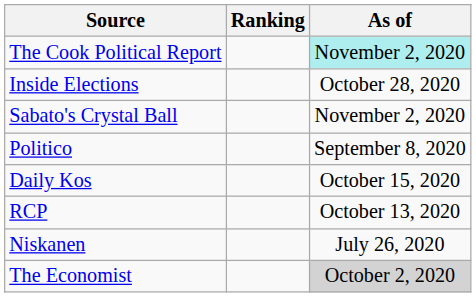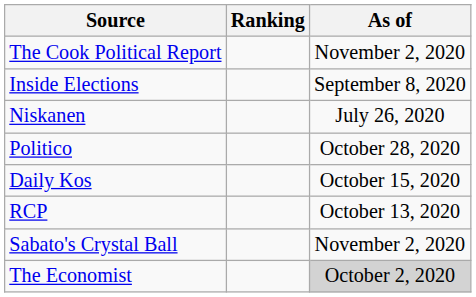 <table class="wikitable" style="text-align:center">
 <tr>
 <th>Source</th>
 <th>Ranking</th>
 <th>As of</th>
 </tr>
 <tr>
 <td align=left><a href='#'>The Cook Political Report</a></td>
 <td></td>
-<td style="background: paleturquoise;">November 2, 2020</td>
+<td>November 2, 2020</td>
 </tr>
 <tr>
 <td align=left><a href='#'>Inside Elections</a></td>
 <td></td>
-<td>October 28, 2020</td>
+<td>September 8, 2020</td>
 </tr>
 <tr>
-<td align=left><a href='#'>Sabato's Crystal Ball</a></td>
+<td align="left"><a href='#'>Niskanen</a></td>
 <td></td>
-<td>November 2, 2020</td>
+<td>July 26, 2020</td>
 </tr>
 <tr>
 <td align="left"><a href='#'>Politico</a></td>
 <td></td>
-<td>September 8, 2020</td>
+<td>October 28, 2020</td>
 </tr>
 <tr>
 <td align="left"><a href='#'>Daily Kos</a></td>
 <td></td>
 <td>October 15, 2020</td>
 </tr>
 <tr>
 <td align="left"><a href='#'>RCP</a></td>
 <td></td>
 <td>October 13, 2020</td>
 </tr>
 <tr>
-<td align="left"><a href='#'>Niskanen</a></td>
+<td align=left><a href='#'>Sabato's Crystal Ball</a></td>
 <td></td>
-<td>July 26, 2020</td>
+<td>November 2, 2020</td>
 </tr>
 <tr>
 <td align="left"><a href='#'>The Economist</a></td>
 <td></td>
 <td style="background: lightgrey;">October 2, 2020</td>
 </tr>
 </table>
